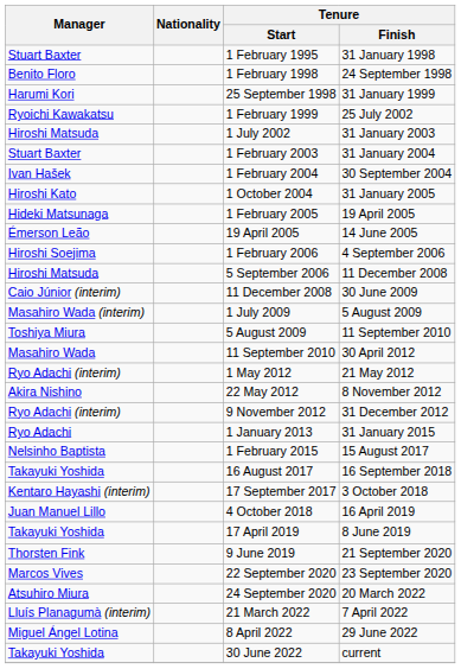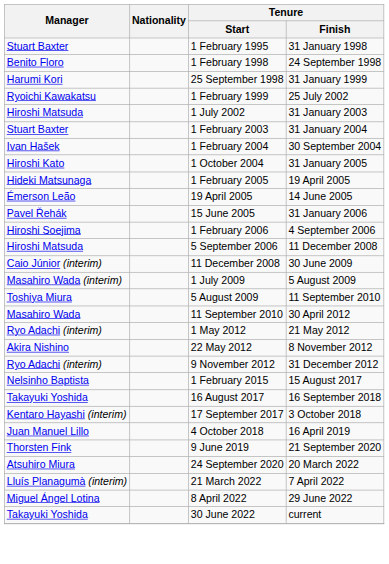 <table class="wikitable">
 <tr>
 <th rowspan="2">Manager</th>
 <th rowspan="2">Nationality</th>
 <th colspan="2">Tenure</th>
 </tr>
 <tr>
 <th>Start</th>
 <th>Finish </th>
 </tr>
 <tr>
 <td><a href='#'>Stuart Baxter</a></td>
 <td></td>
 <td>1 February 1995</td>
 <td>31 January 1998<br></td>
 </tr>
 <tr>
 <td><a href='#'>Benito Floro</a></td>
 <td></td>
 <td>1 February 1998</td>
 <td>24 September 1998<br></td>
 </tr>
 <tr>
 <td><a href='#'>Harumi Kori</a></td>
 <td></td>
 <td>25 September 1998</td>
 <td>31 January 1999<br></td>
 </tr>
 <tr>
 <td><a href='#'>Ryoichi Kawakatsu</a></td>
 <td></td>
 <td>1 February 1999</td>
 <td>25 July 2002<br></td>
 </tr>
 <tr>
 <td><a href='#'>Hiroshi Matsuda</a></td>
 <td></td>
 <td>1 July 2002</td>
 <td>31 January 2003<br></td>
 </tr>
 <tr>
 <td><a href='#'>Stuart Baxter</a></td>
 <td></td>
 <td>1 February 2003</td>
 <td>31 January 2004<br></td>
 </tr>
 <tr>
 <td><a href='#'>Ivan Hašek</a></td>
 <td></td>
 <td>1 February 2004</td>
 <td>30 September 2004<br></td>
 </tr>
 <tr>
 <td><a href='#'>Hiroshi Kato</a></td>
 <td></td>
 <td>1 October 2004</td>
 <td>31 January 2005<br></td>
 </tr>
 <tr>
 <td><a href='#'>Hideki Matsunaga</a></td>
 <td></td>
 <td>1 February 2005</td>
 <td>19 April 2005<br></td>
 </tr>
 <tr>
 <td><a href='#'>Émerson Leão</a></td>
 <td></td>
 <td>19 April 2005</td>
 <td>14 June 2005<br></td>
 </tr>
 <tr>
+<td><a href='#'>Pavel Řehák</a></td>
+<td></td>
+<td>15 June 2005</td>
+<td>31 January 2006<br></td>
+</tr>
+<tr>
 <td><a href='#'>Hiroshi Soejima</a></td>
 <td></td>
 <td>1 February 2006</td>
 <td>4 September 2006<br></td>
 </tr>
 <tr>
 <td><a href='#'>Hiroshi Matsuda</a></td>
 <td></td>
 <td>5 September 2006</td>
 <td>11 December 2008</td>
 </tr>
 <tr>
 <td><a href='#'>Caio Júnior</a> <em>(interim)</em></td>
 <td></td>
 <td>11 December 2008</td>
 <td>30 June 2009<br></td>
 </tr>
 <tr>
 <td><a href='#'>Masahiro Wada</a> <em>(interim)</em></td>
 <td></td>
 <td>1 July 2009</td>
 <td>5 August 2009<br></td>
 </tr>
 <tr>
 <td><a href='#'>Toshiya Miura</a></td>
 <td></td>
 <td>5 August 2009</td>
 <td>11 September 2010<br></td>
 </tr>
 <tr>
 <td><a href='#'>Masahiro Wada</a></td>
 <td></td>
 <td>11 September 2010</td>
 <td>30 April 2012<br></td>
 </tr>
 <tr>
 <td><a href='#'>Ryo Adachi</a> <em>(interim)</em></td>
 <td></td>
 <td>1 May 2012</td>
 <td>21 May 2012<br></td>
 </tr>
 <tr>
 <td><a href='#'>Akira Nishino</a></td>
 <td></td>
 <td>22 May 2012</td>
 <td>8 November 2012<br></td>
 </tr>
 <tr>
 <td><a href='#'>Ryo Adachi</a> <em>(interim)</em></td>
 <td></td>
 <td>9 November 2012</td>
 <td>31 December 2012<br></td>
 </tr>
 <tr>
-<td><a href='#'>Ryo Adachi</a></td>
-<td></td>
-<td>1 January 2013</td>
-<td>31 January 2015<br></td>
-</tr>
-<tr>
 <td><a href='#'>Nelsinho Baptista</a></td>
 <td></td>
 <td>1 February 2015</td>
 <td>15 August 2017<br></td>
 </tr>
 <tr>
 <td><a href='#'>Takayuki Yoshida</a></td>
 <td></td>
 <td>16 August 2017</td>
 <td>16 September 2018<br></td>
 </tr>
 <tr>
 <td><a href='#'>Kentaro Hayashi</a> <em>(interim)</em></td>
 <td></td>
 <td>17 September 2017</td>
 <td>3 October 2018<br></td>
 </tr>
 <tr>
 <td><a href='#'>Juan Manuel Lillo</a></td>
 <td></td>
 <td>4 October 2018</td>
 <td>16 April 2019<br></td>
 </tr>
 <tr>
-<td><a href='#'>Takayuki Yoshida</a>　</td>
-<td></td>
-<td>17 April 2019</td>
-<td>8 June 2019<br></td>
-</tr>
-<tr>
 <td><a href='#'>Thorsten Fink</a></td>
 <td></td>
 <td>9 June 2019</td>
 <td>21 September 2020<br></td>
-</tr>
-<tr>
-<td><a href='#'>Marcos Vives</a></td>
-<td></td>
-<td>22 September 2020</td>
-<td>23 September 2020<br></td>
 </tr>
 <tr>
 <td><a href='#'>Atsuhiro Miura</a></td>
 <td></td>
 <td>24 September 2020</td>
 <td>20 March 2022<br></td>
 </tr>
 <tr>
 <td><a href='#'>Lluís Planagumà</a> <em>(interim)</em></td>
 <td></td>
 <td>21 March 2022</td>
 <td>7 April 2022<br></td>
 </tr>
 <tr>
 <td><a href='#'>Miguel Ángel Lotina</a></td>
 <td></td>
 <td>8 April 2022</td>
 <td>29 June 2022<br></td>
 </tr>
 <tr>
 <td><a href='#'>Takayuki Yoshida</a></td>
 <td></td>
 <td>30 June 2022</td>
 <td>current<br></td>
 </tr>
 <tr>
 </tr>
 </table>
